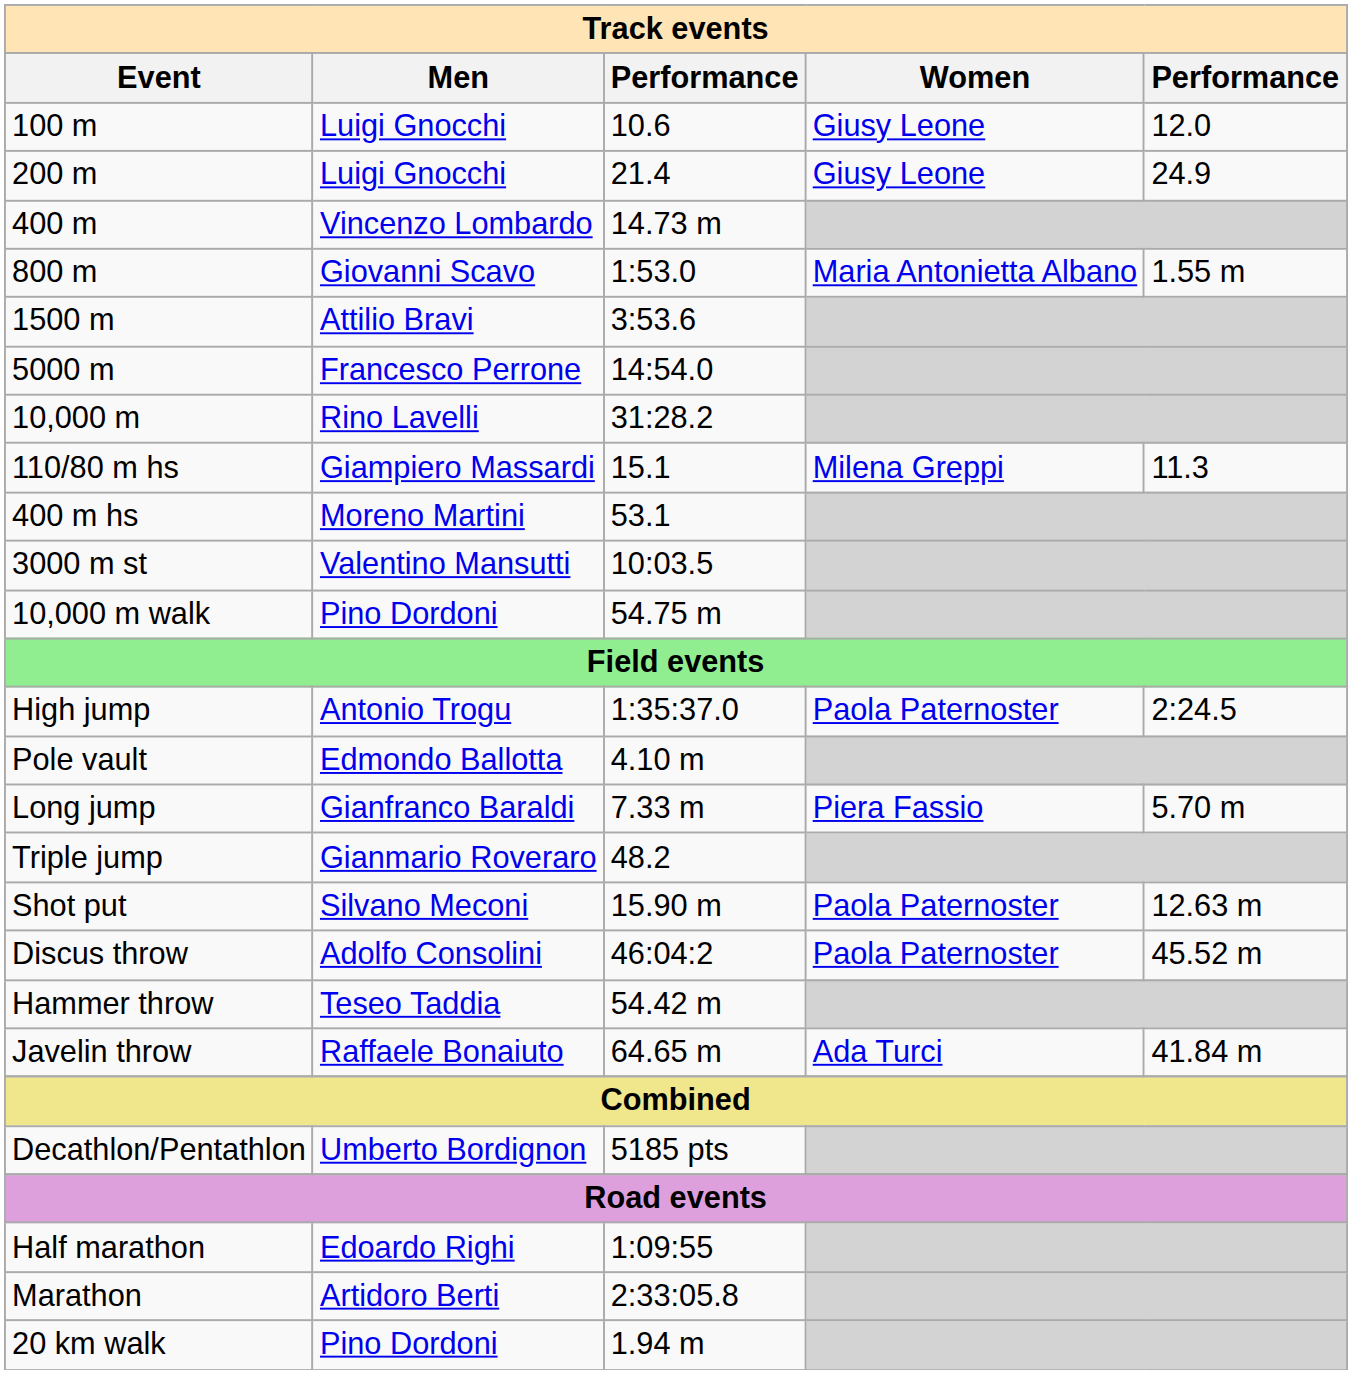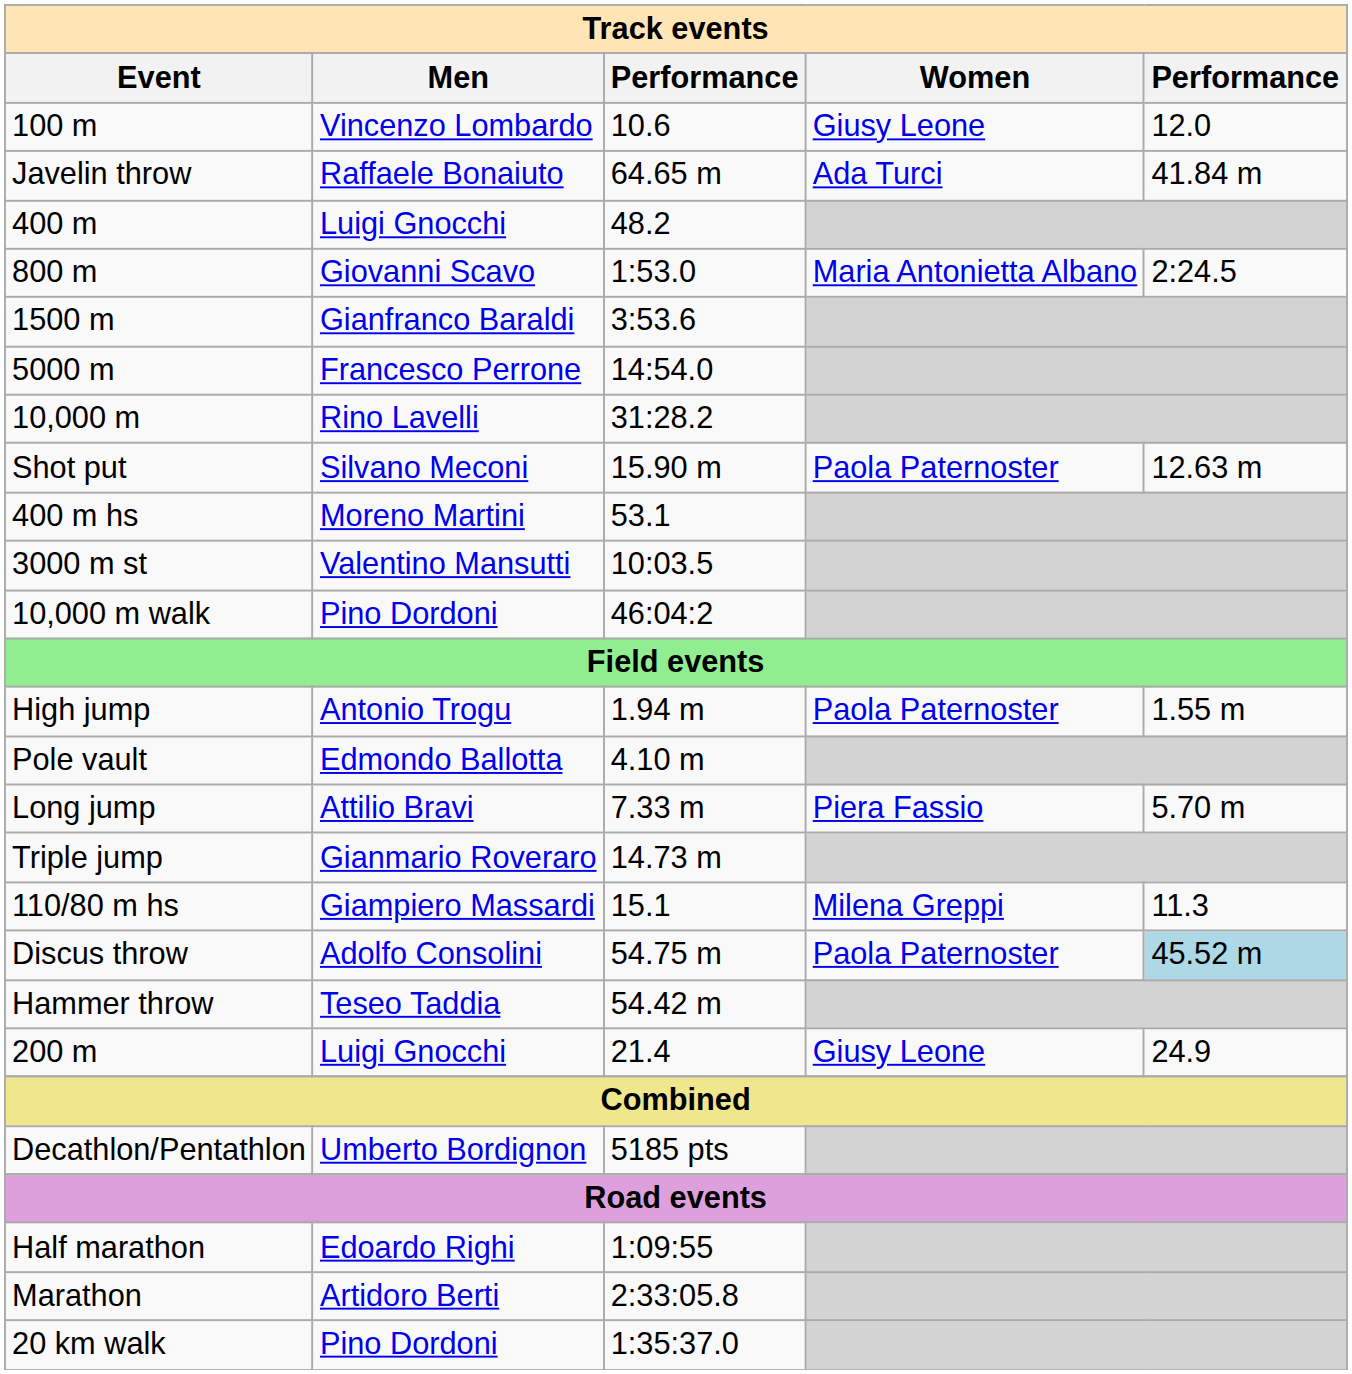 <table class="wikitable" width= style="font-size:100%; text-align:center;">
 <tr bgcolor=moccasin>
 <td align=center colspan=5><strong>Track events</strong></td>
 </tr>
 <tr>
 <th>Event</th>
 <th>Men</th>
 <th>Performance</th>
 <th>Women</th>
 <th>Performance</th>
 </tr>
 <tr>
 <td>100 m</td>
-<td align=left><a href='#'>Luigi Gnocchi</a></td>
+<td align=left><a href='#'>Vincenzo Lombardo</a></td>
 <td>10.6</td>
 <td align=left><a href='#'>Giusy Leone</a></td>
 <td>12.0</td>
 </tr>
 <tr>
-<td>200 m</td>
-<td align=left><a href='#'>Luigi Gnocchi</a></td>
-<td>21.4</td>
-<td align=left><a href='#'>Giusy Leone</a></td>
-<td>24.9</td>
+<td>Javelin throw</td>
+<td align=left><a href='#'>Raffaele Bonaiuto</a></td>
+<td>64.65 m</td>
+<td align=left><a href='#'>Ada Turci</a></td>
+<td>41.84 m</td>
 </tr>
 <tr>
 <td>400 m</td>
-<td align=left><a href='#'>Vincenzo Lombardo</a></td>
-<td>14.73 m</td>
+<td align=left><a href='#'>Luigi Gnocchi</a></td>
+<td>48.2</td>
 <td align=left bgcolor=lightgrey colspan=2></td>
 </tr>
 <tr>
 <td>800 m</td>
 <td align=left><a href='#'>Giovanni Scavo</a></td>
 <td>1:53.0</td>
 <td align=left><a href='#'>Maria Antonietta Albano</a></td>
-<td>1.55 m</td>
+<td>2:24.5</td>
 </tr>
 <tr>
 <td>1500 m</td>
-<td align=left><a href='#'>Attilio Bravi</a></td>
+<td align=left><a href='#'>Gianfranco Baraldi</a></td>
 <td>3:53.6</td>
 <td align=left bgcolor=lightgrey colspan=2></td>
 </tr>
 <tr>
 <td>5000 m</td>
 <td align=left><a href='#'>Francesco Perrone</a></td>
 <td>14:54.0</td>
 <td align=left bgcolor=lightgrey colspan=2></td>
 </tr>
 <tr>
 <td>10,000 m</td>
 <td align=left><a href='#'>Rino Lavelli</a></td>
 <td>31:28.2 </td>
 <td align=left bgcolor=lightgrey colspan=2></td>
 </tr>
 <tr>
-<td>110/80 m hs</td>
-<td align=left><a href='#'>Giampiero Massardi</a></td>
-<td>15.1</td>
-<td align=left><a href='#'>Milena Greppi</a></td>
-<td>11.3</td>
+<td>Shot put</td>
+<td align=left><a href='#'>Silvano Meconi</a></td>
+<td>15.90 m </td>
+<td align=left><a href='#'>Paola Paternoster</a></td>
+<td>12.63 m</td>
 </tr>
 <tr>
 <td>400 m hs</td>
 <td align=left><a href='#'>Moreno Martini</a></td>
 <td>53.1</td>
 <td align=left bgcolor=lightgrey colspan=2></td>
 </tr>
 <tr>
 <td>3000 m st</td>
 <td align=left><a href='#'>Valentino Mansutti</a></td>
 <td>10:03.5</td>
 <td align=left bgcolor=lightgrey colspan=2></td>
 </tr>
 <tr>
 <td>10,000 m walk</td>
 <td align=left><a href='#'>Pino Dordoni</a></td>
-<td>54.75 m</td>
+<td>46:04:2</td>
 <td align=left bgcolor=lightgrey colspan=2></td>
 </tr>
 <tr bgcolor=lightgreen>
 <td align=center colspan=5><strong>Field events</strong></td>
 </tr>
 <tr>
 <td>High jump</td>
 <td align=left><a href='#'>Antonio Trogu</a></td>
-<td>1:35:37.0</td>
+<td>1.94 m </td>
 <td align=left><a href='#'>Paola Paternoster</a></td>
-<td>2:24.5</td>
+<td>1.55 m</td>
 </tr>
 <tr>
 <td>Pole vault</td>
 <td align=left><a href='#'>Edmondo Ballotta</a></td>
 <td>4.10 m</td>
 <td align=left bgcolor=lightgrey colspan=2></td>
 </tr>
 <tr>
 <td>Long jump</td>
-<td align=left><a href='#'>Gianfranco Baraldi</a></td>
+<td align=left><a href='#'>Attilio Bravi</a></td>
 <td>7.33 m</td>
 <td align=left><a href='#'>Piera Fassio</a></td>
 <td>5.70 m </td>
 </tr>
 <tr>
 <td>Triple jump</td>
 <td align=left><a href='#'>Gianmario Roveraro</a></td>
-<td>48.2</td>
+<td>14.73 m</td>
 <td align=left bgcolor=lightgrey colspan=2></td>
 </tr>
 <tr>
-<td>Shot put</td>
-<td align=left><a href='#'>Silvano Meconi</a></td>
-<td>15.90 m </td>
-<td align=left><a href='#'>Paola Paternoster</a></td>
-<td>12.63 m</td>
+<td>110/80 m hs</td>
+<td align=left><a href='#'>Giampiero Massardi</a></td>
+<td>15.1</td>
+<td align=left><a href='#'>Milena Greppi</a></td>
+<td>11.3</td>
 </tr>
 <tr>
 <td>Discus throw</td>
 <td align=left><a href='#'>Adolfo Consolini</a></td>
-<td>46:04:2</td>
+<td>54.75 m</td>
 <td align=left><a href='#'>Paola Paternoster</a></td>
-<td>45.52 m </td>
+<td style="background: lightblue;">45.52 m </td>
 </tr>
 <tr>
 <td>Hammer throw</td>
 <td align=left><a href='#'>Teseo Taddia</a></td>
 <td>54.42 m</td>
 <td align=left bgcolor=lightgrey colspan=2></td>
 </tr>
 <tr>
-<td>Javelin throw</td>
-<td align=left><a href='#'>Raffaele Bonaiuto</a></td>
-<td>64.65 m</td>
-<td align=left><a href='#'>Ada Turci</a></td>
-<td>41.84 m</td>
+<td>200 m</td>
+<td align=left><a href='#'>Luigi Gnocchi</a></td>
+<td>21.4</td>
+<td align=left><a href='#'>Giusy Leone</a></td>
+<td>24.9</td>
 </tr>
 <tr>
 </tr>
 <tr bgcolor=khaki>
 <td align=center colspan=5><strong>Combined</strong></td>
 </tr>
 <tr>
 <td>Decathlon/Pentathlon</td>
 <td align=left><a href='#'>Umberto Bordignon</a></td>
 <td>5185 pts</td>
 <td align=left bgcolor=lightgrey colspan=2></td>
 </tr>
 <tr>
 </tr>
 <tr bgcolor=plum>
 <td align=center colspan=5><strong>Road events</strong></td>
 </tr>
 <tr>
 <td>Half marathon</td>
 <td align=left><a href='#'>Edoardo Righi</a></td>
 <td>1:09:55</td>
 <td align=left bgcolor=lightgrey colspan=2></td>
 </tr>
 <tr>
 <td>Marathon</td>
 <td align=left><a href='#'>Artidoro Berti</a></td>
 <td>2:33:05.8</td>
 <td align=left bgcolor=lightgrey colspan=2></td>
 </tr>
 <tr>
 <td>20 km walk</td>
 <td align=left><a href='#'>Pino Dordoni</a></td>
-<td>1.94 m </td>
+<td>1:35:37.0</td>
 <td align=left bgcolor=lightgrey colspan=2></td>
 </tr>
 </table>
